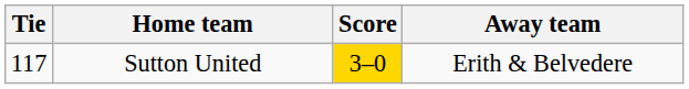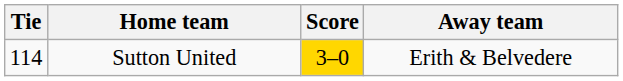 <table class="wikitable" style="text-align:center;">
 <tr>
 <th width=20>Tie</th>
 <th width=175>Home team</th>
 <th width=20>Score</th>
 <th width=175>Away team</th>
 </tr>
 <tr>
-<td>117</td>
+<td>114</td>
 <td>Sutton United</td>
 <td style="background: gold;">3–0</td>
 <td>Erith & Belvedere</td>
 </tr>
 </table>
